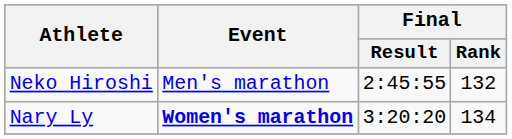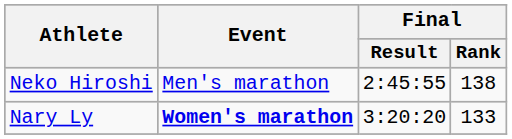 <table class="wikitable" style="font-size:90%">
 <tr>
 <th rowspan="2">Athlete</th>
 <th rowspan="2">Event</th>
 <th colspan="2">Final</th>
 </tr>
 <tr style="font-size:95%">
 <th>Result</th>
 <th>Rank</th>
 </tr>
 <tr align=center>
 <td align=left><a href='#'>Neko Hiroshi</a></td>
 <td align=left><a href='#'>Men's marathon</a></td>
 <td>2:45:55</td>
-<td>132</td>
+<td>138</td>
 </tr>
 <tr align=center>
 <td align=left><a href='#'>Nary Ly</a></td>
 <td align=left><strong><a href='#'>Women's marathon</a></strong></td>
 <td>3:20:20</td>
-<td>134</td>
+<td>133</td>
 </tr>
 </table>
